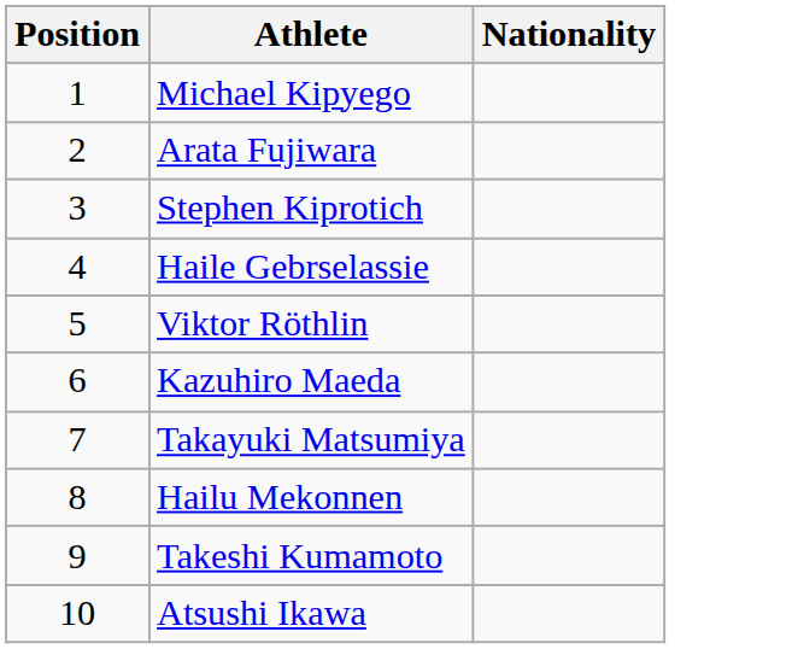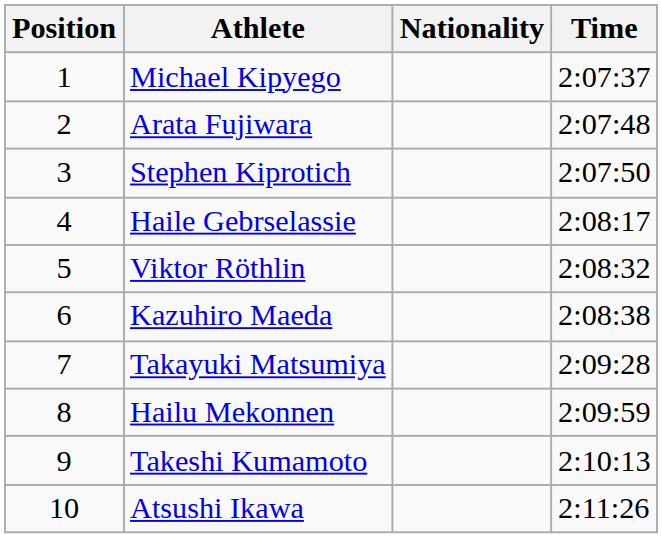 <table class="wikitable sortable">
 <tr>
 <th>Position</th>
 <th>Athlete</th>
 <th>Nationality</th>
+<th>Time</th>
 </tr>
 <tr>
 <td style="text-align:center">1</td>
 <td><a href='#'>Michael Kipyego</a></td>
 <td></td>
+<td>2:07:37</td>
 </tr>
 <tr>
 <td style="text-align:center">2</td>
 <td><a href='#'>Arata Fujiwara</a></td>
 <td></td>
+<td>2:07:48</td>
 </tr>
 <tr>
 <td style="text-align:center">3</td>
 <td><a href='#'>Stephen Kiprotich</a></td>
 <td></td>
+<td>2:07:50</td>
 </tr>
 <tr>
 <td style="text-align:center">4</td>
 <td><a href='#'>Haile Gebrselassie</a></td>
 <td></td>
+<td>2:08:17</td>
 </tr>
 <tr>
 <td style="text-align:center">5</td>
 <td><a href='#'>Viktor Röthlin</a></td>
 <td></td>
+<td>2:08:32</td>
 </tr>
 <tr>
 <td style="text-align:center">6</td>
 <td><a href='#'>Kazuhiro Maeda</a></td>
 <td></td>
+<td>2:08:38</td>
 </tr>
 <tr>
 <td style="text-align:center">7</td>
 <td><a href='#'>Takayuki Matsumiya</a></td>
 <td></td>
+<td>2:09:28</td>
 </tr>
 <tr>
 <td style="text-align:center">8</td>
 <td><a href='#'>Hailu Mekonnen</a></td>
 <td></td>
+<td>2:09:59</td>
 </tr>
 <tr>
 <td style="text-align:center">9</td>
 <td><a href='#'>Takeshi Kumamoto</a></td>
 <td></td>
+<td>2:10:13</td>
 </tr>
 <tr>
 <td style="text-align:center">10</td>
 <td><a href='#'>Atsushi Ikawa</a></td>
 <td></td>
+<td>2:11:26</td>
 </tr>
 </table>
